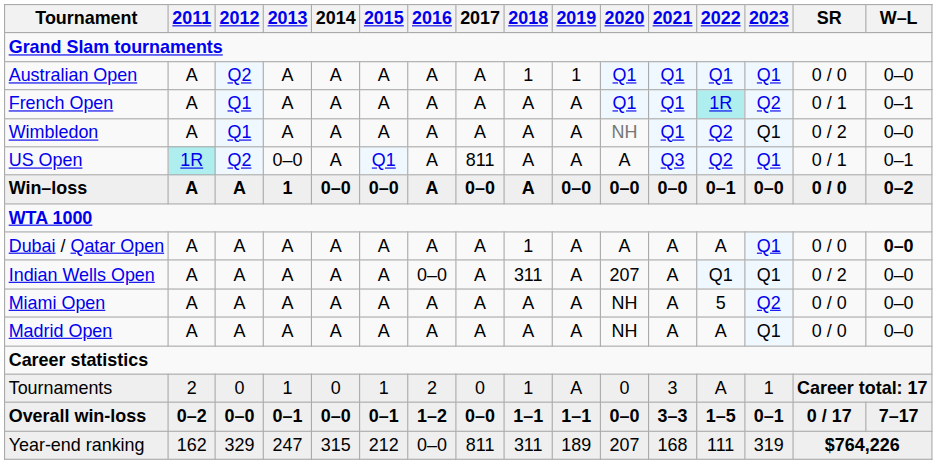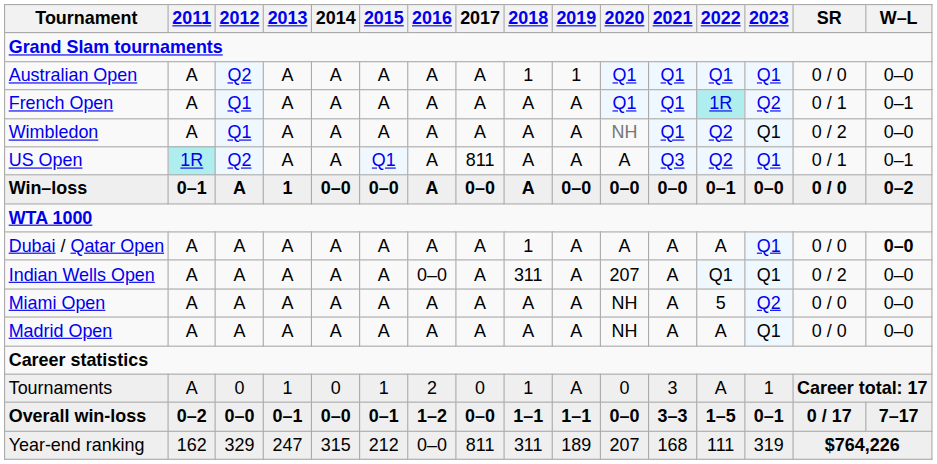 <table class="wikitable" style="text-align:center">
 <tr>
 <th>Tournament</th>
 <th><a href='#'>2011</a></th>
 <th><a href='#'>2012</a></th>
 <th><a href='#'>2013</a></th>
 <th>2014</th>
 <th><a href='#'>2015</a></th>
 <th><a href='#'>2016</a></th>
 <th>2017</th>
 <th><a href='#'>2018</a></th>
 <th><a href='#'>2019</a></th>
 <th><a href='#'>2020</a></th>
 <th><a href='#'>2021</a></th>
 <th><a href='#'>2022</a></th>
 <th><a href='#'>2023</a></th>
 <th>SR</th>
 <th>W–L</th>
 </tr>
 <tr>
 <td colspan="17" align="left"><strong><a href='#'>Grand Slam tournaments</a></strong></td>
 </tr>
 <tr>
 <td align="left"><a href='#'>Australian Open</a></td>
 <td>A</td>
 <td bgcolor="f0f8ff"><a href='#'>Q2</a></td>
 <td>A</td>
 <td>A</td>
 <td>A</td>
 <td>A</td>
 <td>A</td>
 <td>1</td>
 <td>1</td>
 <td bgcolor="f0f8ff"><a href='#'>Q1</a></td>
 <td bgcolor="f0f8ff"><a href='#'>Q1</a></td>
 <td bgcolor="f0f8ff"><a href='#'>Q1</a></td>
 <td bgcolor="f0f8ff"><a href='#'>Q1</a></td>
 <td>0 / 0</td>
 <td>0–0</td>
 </tr>
 <tr>
 <td align="left"><a href='#'>French Open</a></td>
 <td>A</td>
 <td bgcolor="f0f8ff"><a href='#'>Q1</a></td>
 <td>A</td>
 <td>A</td>
 <td>A</td>
 <td>A</td>
 <td>A</td>
 <td>A</td>
 <td>A</td>
 <td bgcolor="f0f8ff"><a href='#'>Q1</a></td>
 <td bgcolor="f0f8ff"><a href='#'>Q1</a></td>
 <td bgcolor="afeeee"><a href='#'>1R</a></td>
 <td bgcolor="f0f8ff"><a href='#'>Q2</a></td>
 <td>0 / 1</td>
 <td>0–1</td>
 </tr>
 <tr>
 <td align="left"><a href='#'>Wimbledon</a></td>
 <td>A</td>
 <td bgcolor="f0f8ff"><a href='#'>Q1</a></td>
 <td>A</td>
 <td>A</td>
 <td>A</td>
 <td>A</td>
 <td>A</td>
 <td>A</td>
 <td>A</td>
 <td style="color:#767676">NH</td>
 <td bgcolor="f0f8ff"><a href='#'>Q1</a></td>
 <td bgcolor="f0f8ff"><a href='#'>Q2</a></td>
 <td bgcolor=f0f8ff>Q1</td>
 <td>0 / 2</td>
 <td>0–0</td>
 </tr>
 <tr>
 <td align="left"><a href='#'>US Open</a></td>
 <td bgcolor="afeeee"><a href='#'>1R</a></td>
 <td bgcolor="f0f8ff"><a href='#'>Q2</a></td>
-<td>0–0</td>
+<td>A</td>
 <td>A</td>
 <td bgcolor="f0f8ff"><a href='#'>Q1</a></td>
 <td>A</td>
 <td>811</td>
 <td>A</td>
 <td>A</td>
 <td>A</td>
 <td bgcolor="f0f8ff"><a href='#'>Q3</a></td>
 <td bgcolor="f0f8ff"><a href='#'>Q2</a></td>
 <td bgcolor="f0f8ff"><a href='#'>Q1</a></td>
 <td>0 / 1</td>
 <td>0–1</td>
 </tr>
 <tr style="background:#efefef;font-weight:bold">
 <td align="left">Win–loss</td>
-<td>A</td>
+<td>0–1</td>
 <td>A</td>
 <td>1</td>
 <td>0–0</td>
 <td>0–0</td>
 <td>A</td>
 <td>0–0</td>
 <td>A</td>
 <td>0–0</td>
 <td>0–0</td>
 <td>0–0</td>
 <td>0–1</td>
 <td>0–0</td>
 <td>0 / 0</td>
 <td>0–2</td>
 </tr>
 <tr>
 <td colspan="17" align="left"><strong><a href='#'>WTA 1000</a></strong></td>
 </tr>
 <tr>
 <td align=left><a href='#'>Dubai</a> / <a href='#'>Qatar Open</a></td>
 <td>A</td>
 <td>A</td>
 <td>A</td>
 <td>A</td>
 <td>A</td>
 <td>A</td>
 <td>A</td>
 <td>1</td>
 <td>A</td>
 <td>A</td>
 <td>A</td>
 <td>A</td>
 <td bgcolor=f0f8ff><a href='#'>Q1</a></td>
 <td>0 / 0</td>
 <td><strong>0–0</strong></td>
 </tr>
 <tr>
 <td align=left><a href='#'>Indian Wells Open</a></td>
 <td>A</td>
 <td>A</td>
 <td>A</td>
 <td>A</td>
 <td>A</td>
 <td>0–0</td>
 <td>A</td>
 <td>311</td>
 <td>A</td>
 <td>207</td>
 <td>A</td>
 <td bgcolor=f0f8ff>Q1</td>
 <td bgcolor=f0f8ff>Q1</td>
 <td>0 / 2</td>
 <td>0–0</td>
 </tr>
 <tr>
 <td align=left><a href='#'>Miami Open</a></td>
 <td>A</td>
 <td>A</td>
 <td>A</td>
 <td>A</td>
 <td>A</td>
 <td>A</td>
 <td>A</td>
 <td>A</td>
 <td>A</td>
 <td>NH</td>
 <td>A</td>
 <td>5</td>
 <td bgcolor=f0f8ff><a href='#'>Q2</a></td>
 <td>0 / 0</td>
 <td>0–0</td>
 </tr>
 <tr>
 <td align=left><a href='#'>Madrid Open</a></td>
 <td>A</td>
 <td>A</td>
 <td>A</td>
 <td>A</td>
 <td>A</td>
 <td>A</td>
 <td>A</td>
 <td>A</td>
 <td>A</td>
 <td>NH</td>
 <td>A</td>
 <td>A</td>
 <td bgcolor=f0f8ff>Q1</td>
 <td>0 / 0</td>
 <td>0–0</td>
 </tr>
 <tr>
 <td colspan="17" align="left"><strong>Career statistics</strong></td>
 </tr>
 <tr bgcolor=efefef>
 <td align=left>Tournaments</td>
-<td>2</td>
+<td>A</td>
 <td>0</td>
 <td>1</td>
 <td>0</td>
 <td>1</td>
 <td>2</td>
 <td>0</td>
 <td>1</td>
 <td>A</td>
 <td>0</td>
 <td>3</td>
 <td>A</td>
 <td>1</td>
 <td colspan="3"><strong>Career total: 17</strong></td>
 </tr>
 <tr style=background:#efefef;font-weight:bold>
 <td align=left>Overall win-loss</td>
 <td>0–2</td>
 <td>0–0</td>
 <td>0–1</td>
 <td>0–0</td>
 <td>0–1</td>
 <td>1–2</td>
 <td>0–0</td>
 <td>1–1</td>
 <td>1–1</td>
 <td>0–0</td>
 <td>3–3</td>
 <td>1–5</td>
 <td>0–1</td>
 <td>0 / 17</td>
 <td>7–17</td>
 </tr>
 <tr bgcolor=efefef>
 <td align=left>Year-end ranking</td>
 <td>162</td>
 <td>329</td>
 <td>247</td>
 <td>315</td>
 <td>212</td>
 <td>0–0</td>
 <td>811</td>
 <td>311</td>
 <td>189</td>
 <td>207</td>
 <td>168</td>
 <td>111</td>
 <td>319</td>
 <td colspan="3"><strong>$764,226</strong></td>
 </tr>
 </table>
